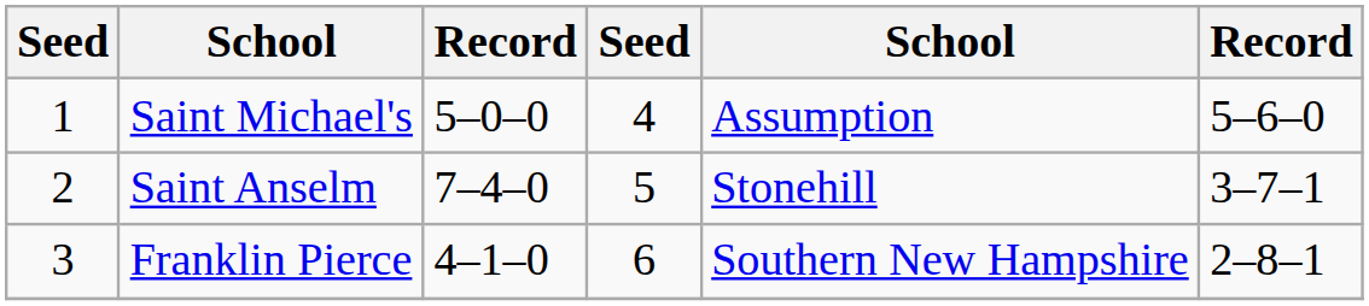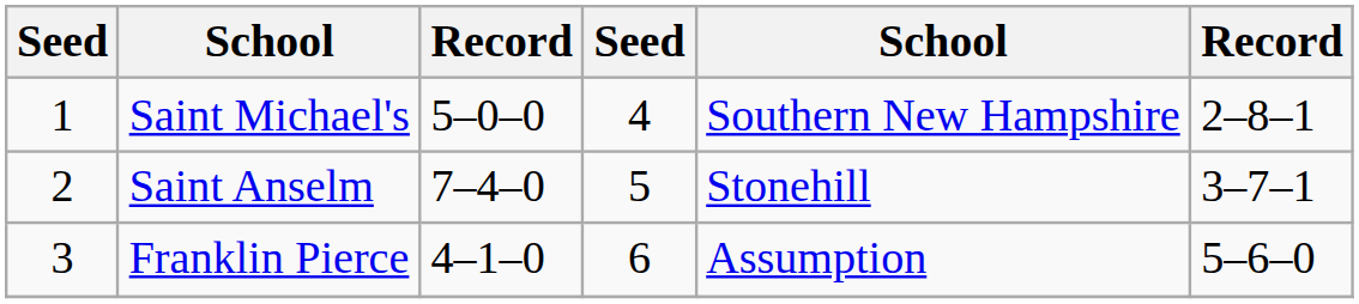 <table class="wikitable">
 <tr>
 <th>Seed</th>
 <th>School</th>
 <th>Record</th>
 <th>Seed</th>
 <th>School</th>
 <th>Record</th>
 </tr>
 <tr>
 <td align=center>1</td>
 <td><a href='#'>Saint Michael's</a></td>
 <td>5–0–0</td>
 <td align=center>4</td>
-<td><a href='#'>Assumption</a></td>
-<td>5–6–0</td>
+<td><a href='#'>Southern New Hampshire</a></td>
+<td>2–8–1</td>
 </tr>
 <tr>
 <td align=center>2</td>
 <td><a href='#'>Saint Anselm</a></td>
 <td>7–4–0</td>
 <td align=center>5</td>
 <td><a href='#'>Stonehill</a></td>
 <td>3–7–1</td>
 </tr>
 <tr>
 <td align=center>3</td>
 <td><a href='#'>Franklin Pierce</a></td>
 <td>4–1–0</td>
 <td align=center>6</td>
-<td><a href='#'>Southern New Hampshire</a></td>
-<td>2–8–1</td>
+<td><a href='#'>Assumption</a></td>
+<td>5–6–0</td>
 </tr>
 <tr>
 </tr>
 </table>
